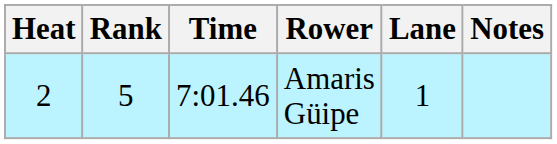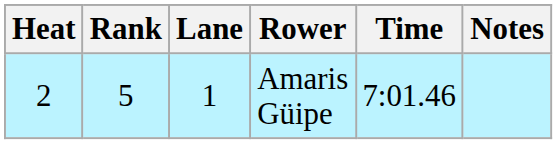 <table class="wikitable" style="text-align:center">
 <tr>
 <th>Heat</th>
 <th>Rank</th>
+<th>Lane</th>
+<th>Rower</th>
 <th>Time</th>
-<th>Rower</th>
-<th>Lane</th>
 <th>Notes</th>
 </tr>
 <tr bgcolor=bbf3ff>
 <td>2</td>
 <td>5</td>
+<td>1</td>
+<td align=left>Amaris<br>Güipe</td>
 <td>7:01.46</td>
-<td align=left>Amaris<br>Güipe</td>
-<td>1</td>
 <td></td>
 </tr>
 </table>
